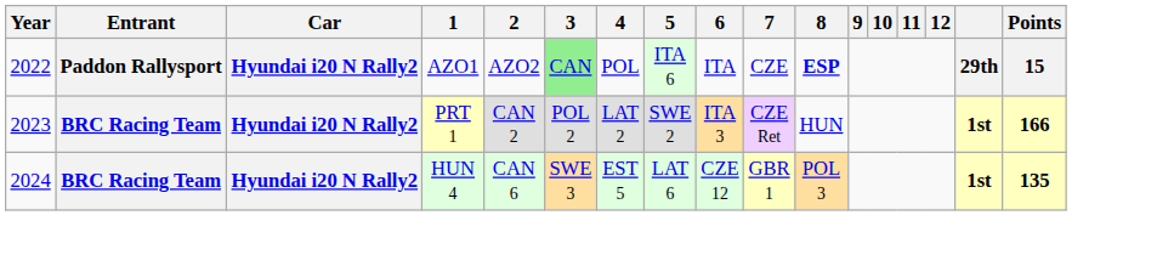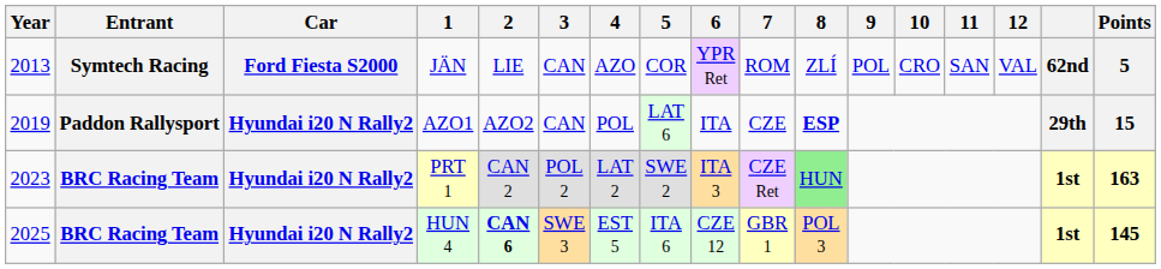 <table class="wikitable" border="1" style="text-align:center; font-size:85%;">
 <tr>
 <th>Year</th>
 <th>Entrant</th>
 <th>Car</th>
 <th>1</th>
 <th>2</th>
 <th>3</th>
 <th>4</th>
 <th>5</th>
 <th>6</th>
 <th>7</th>
 <th>8</th>
 <th>9</th>
 <th>10</th>
 <th>11</th>
 <th>12</th>
 <th></th>
 <th>Points</th>
 </tr>
 <tr>
-<td><a href='#'>2022</a></td>
+<td><a href='#'>2013</a></td>
+<th nowrap>Symtech Racing</th>
+<th nowrap><a href='#'>Ford Fiesta S2000</a></th>
+<td><a href='#'>JÄN</a><br><small></small></td>
+<td><a href='#'>LIE</a><br><small></small></td>
+<td><a href='#'>CAN</a><br><small></small></td>
+<td><a href='#'>AZO</a><br><small></small></td>
+<td><a href='#'>COR</a><br><small></small></td>
+<td style="background:#EFCFFF;"><a href='#'>YPR</a><br><small>Ret</small></td>
+<td><a href='#'>ROM</a><br><small></small></td>
+<td><a href='#'>ZLÍ</a><br><small></small></td>
+<td><a href='#'>POL</a><br><small></small></td>
+<td><a href='#'>CRO</a><br><small></small></td>
+<td><a href='#'>SAN</a><br><small></small></td>
+<td><a href='#'>VAL</a><br><small></small></td>
+<th>62nd</th>
+<th>5</th>
+</tr>
+<tr>
+<td><a href='#'>2019</a></td>
 <th nowrap>Paddon Rallysport</th>
 <th nowrap><a href='#'>Hyundai i20 N Rally2</a></th>
 <td><a href='#'>AZO1</a><br><small></small></td>
 <td><a href='#'>AZO2</a><br><small></small></td>
-<td style="background: lightgreen;"><a href='#'>CAN</a><br><small></small></td>
+<td><a href='#'>CAN</a><br><small></small></td>
 <td><a href='#'>POL</a><br><small></small></td>
-<td style="background:#DFFFDF;"><a href='#'>ITA</a><br><small>6</small></td>
+<td style="background:#DFFFDF;"><a href='#'>LAT</a><br><small>6</small></td>
 <td><a href='#'>ITA</a><br><small></small></td>
 <td><a href='#'>CZE</a><br><small></small></td>
 <td><strong><a href='#'>ESP</a><br><small></small></strong></td>
 <td colspan=4></td>
 <th>29th</th>
 <th>15</th>
 </tr>
 <tr>
 <td><a href='#'>2023</a></td>
 <th nowrap><a href='#'>BRC Racing Team</a></th>
 <th nowrap><a href='#'>Hyundai i20 N Rally2</a></th>
 <td style="background:#FFFFBF;"><a href='#'>PRT</a><br><small>1</small></td>
 <td style="background:#DFDFDF;"><a href='#'>CAN</a><br><small>2</small></td>
 <td style="background:#DFDFDF;"><a href='#'>POL</a><br><small>2</small></td>
 <td style="background:#DFDFDF;"><a href='#'>LAT</a><br><small>2</small></td>
 <td style="background:#DFDFDF;"><a href='#'>SWE</a><br><small>2</small></td>
 <td style="background:#FFDF9F;"><a href='#'>ITA</a><br><small>3</small></td>
 <td style="background:#EFCFFF;"><a href='#'>CZE</a><br><small>Ret</small></td>
-<td><a href='#'>HUN</a><br><small></small></td>
+<td style="background: lightgreen;"><a href='#'>HUN</a><br><small></small></td>
 <td colspan=4></td>
 <th style="background:#FFFFBF;">1st</th>
-<th style="background:#FFFFBF;">166</th>
+<th style="background:#FFFFBF;">163</th>
 </tr>
 <tr>
-<td><a href='#'>2024</a></td>
+<td><a href='#'>2025</a></td>
 <th nowrap><a href='#'>BRC Racing Team</a></th>
 <th nowrap><a href='#'>Hyundai i20 N Rally2</a></th>
 <td style="background:#DFFFDF;"><a href='#'>HUN</a><br><small>4</small></td>
-<td style="background:#DFFFDF;"><a href='#'>CAN</a><br><small>6</small></td>
+<td style="background:#DFFFDF;"><strong><a href='#'>CAN</a><br><small>6</small></strong></td>
 <td style="background:#FFDF9F;"><a href='#'>SWE</a><br><small>3</small></td>
 <td style="background:#DFFFDF;"><a href='#'>EST</a><br><small>5</small></td>
-<td style="background:#DFFFDF;"><a href='#'>LAT</a><br><small>6</small></td>
+<td style="background:#DFFFDF;"><a href='#'>ITA</a><br><small>6</small></td>
 <td style="background:#DFFFDF;"><a href='#'>CZE</a><br><small>12</small></td>
 <td style="background:#FFFFBF;"><a href='#'>GBR</a><br><small>1</small></td>
 <td style="background:#FFDF9F;"><a href='#'>POL</a><br><small>3</small></td>
 <td colspan=4></td>
 <th style="background:#FFFFBF;">1st</th>
-<th style="background:#FFFFBF;">135</th>
+<th style="background:#FFFFBF;">145</th>
 </tr>
 </table>
